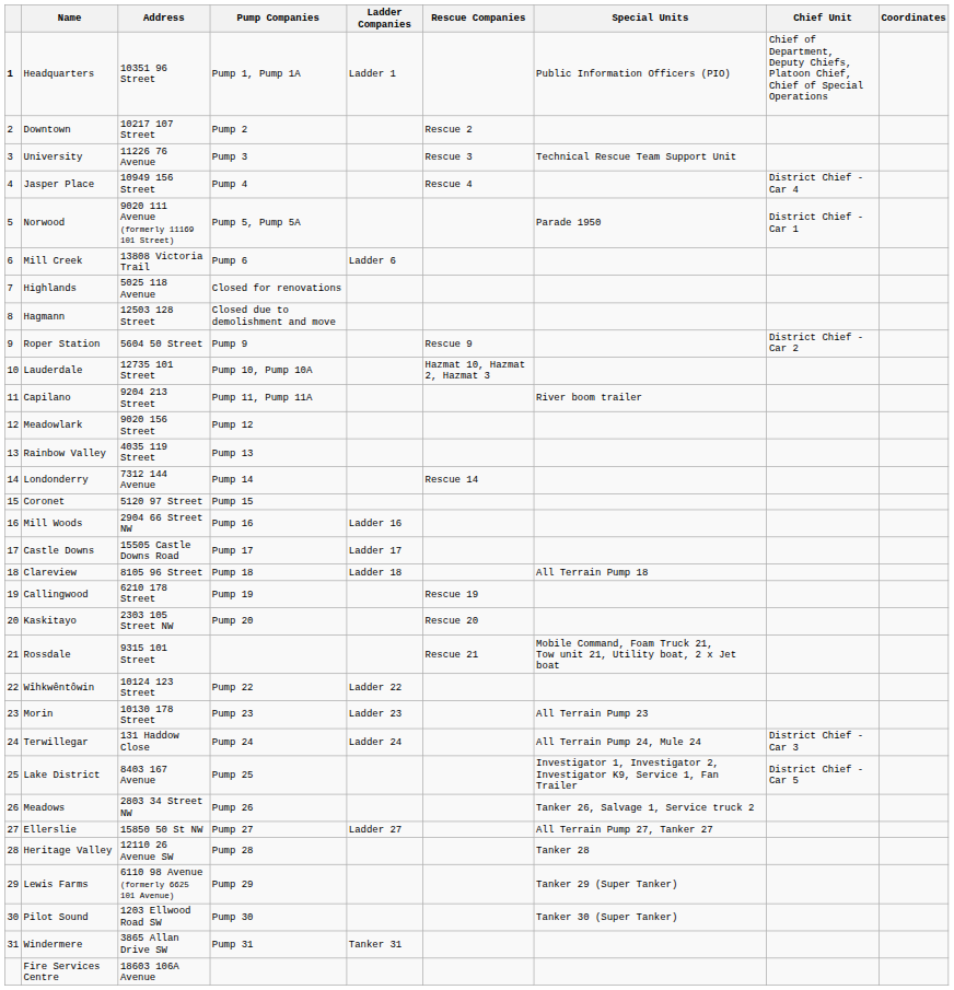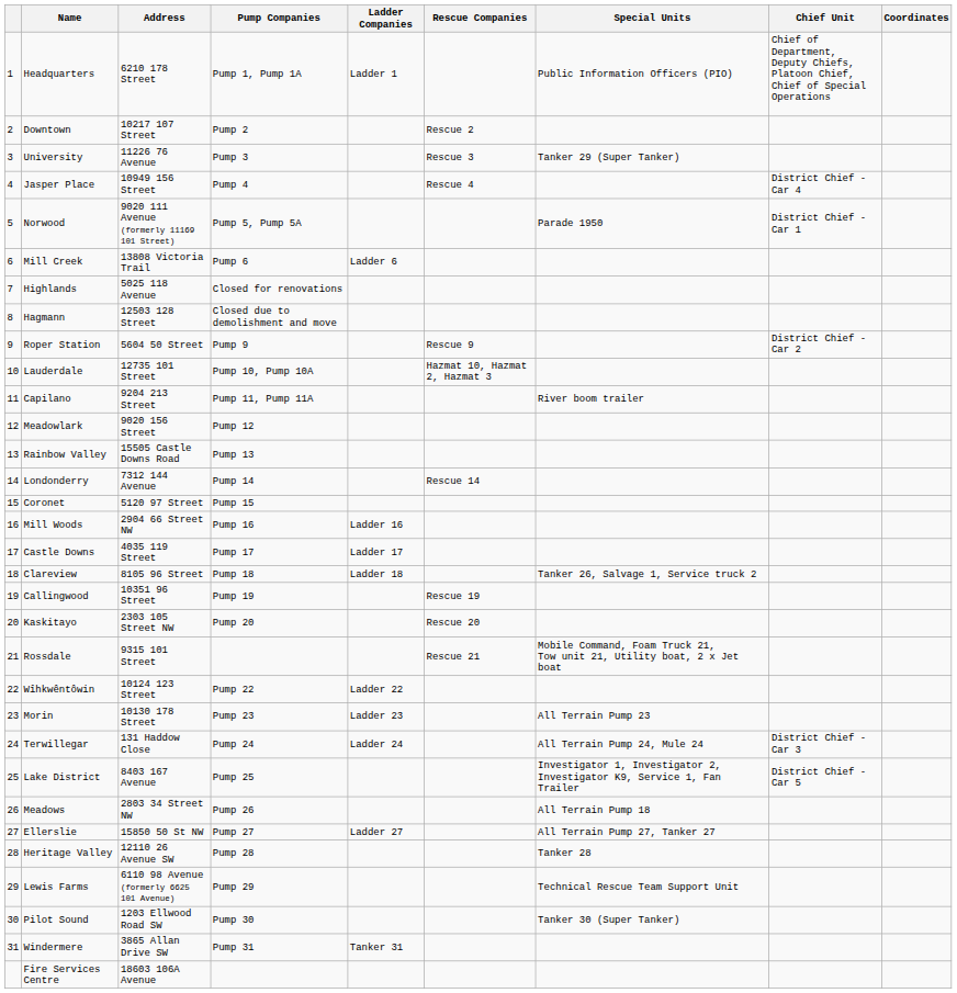 <table class="wikitable">
 <tr>
 <th></th>
 <th>Name</th>
 <th>Address</th>
 <th>Pump Companies</th>
 <th>Ladder Companies</th>
 <th>Rescue Companies</th>
 <th>Special Units</th>
 <th>Chief Unit</th>
 <th>Coordinates</th>
 </tr>
 <tr>
-<td><strong>1</strong></td>
+<td>1</td>
 <td>Headquarters</td>
-<td>10351 96 Street</td>
+<td>6210 178 Street</td>
 <td>Pump 1, Pump 1A</td>
 <td>Ladder 1</td>
 <td></td>
 <td>Public Information Officers (PIO)</td>
 <td>Chief of Department,<br>Deputy Chiefs,<br>Platoon Chief,<br>Chief of Special Operations<br><br></td>
 <td><small></small></td>
 </tr>
 <tr>
 <td>2</td>
 <td>Downtown</td>
 <td>10217 107 Street</td>
 <td>Pump 2</td>
 <td></td>
 <td>Rescue 2</td>
 <td></td>
 <td></td>
 <td><small></small></td>
 </tr>
 <tr>
 <td>3</td>
 <td>University</td>
 <td>11226 76 Avenue</td>
 <td>Pump 3</td>
 <td></td>
 <td>Rescue 3</td>
-<td>Technical Rescue Team Support Unit</td>
+<td>Tanker 29 (Super Tanker)</td>
 <td></td>
 <td><small></small></td>
 </tr>
 <tr>
 <td>4</td>
 <td>Jasper Place</td>
 <td>10949 156 Street</td>
 <td>Pump 4</td>
 <td></td>
 <td>Rescue 4</td>
 <td></td>
 <td>District Chief - Car 4</td>
 <td><small></small></td>
 </tr>
 <tr>
 <td>5</td>
 <td>Norwood</td>
 <td>9020 111 Avenue<br><small>(formerly 11169 101 Street)</small></td>
 <td>Pump 5, Pump 5A</td>
 <td></td>
 <td></td>
 <td>Parade 1950</td>
 <td>District Chief - Car 1<br></td>
 <td><small></small></td>
 </tr>
 <tr>
 <td>6</td>
 <td>Mill Creek</td>
 <td>13808 Victoria Trail</td>
 <td>Pump 6</td>
 <td>Ladder 6</td>
 <td></td>
 <td></td>
 <td></td>
 <td><small></small></td>
 </tr>
 <tr>
 <td>7</td>
 <td>Highlands</td>
 <td>5025 118 Avenue</td>
 <td>Closed for renovations</td>
 <td></td>
 <td></td>
 <td></td>
 <td></td>
 <td><small></small></td>
 </tr>
 <tr>
 <td>8</td>
 <td>Hagmann</td>
 <td>12503 128 Street</td>
 <td>Closed due to demolishment and move</td>
 <td></td>
 <td></td>
 <td></td>
 <td></td>
 <td><small></small></td>
 </tr>
 <tr>
 <td>9</td>
 <td>Roper Station</td>
 <td>5604 50 Street</td>
 <td>Pump 9</td>
 <td></td>
 <td>Rescue 9</td>
 <td></td>
 <td>District Chief - Car 2</td>
 <td><small></small></td>
 </tr>
 <tr>
 <td>10</td>
 <td>Lauderdale</td>
 <td>12735 101 Street</td>
 <td>Pump 10, Pump 10A</td>
 <td></td>
 <td>Hazmat 10, Hazmat 2, Hazmat 3</td>
 <td></td>
 <td></td>
 <td><small></small></td>
 </tr>
 <tr>
 <td>11</td>
 <td>Capilano</td>
 <td>9204 213 Street</td>
 <td>Pump 11, Pump 11A</td>
 <td></td>
 <td></td>
 <td>River boom trailer</td>
 <td></td>
 <td><small></small></td>
 </tr>
 <tr>
 <td>12</td>
 <td>Meadowlark</td>
 <td>9020 156 Street</td>
 <td>Pump 12</td>
 <td></td>
 <td></td>
 <td></td>
 <td></td>
 <td><small></small></td>
 </tr>
 <tr>
 <td>13</td>
 <td>Rainbow Valley</td>
-<td>4035 119 Street</td>
+<td>15505 Castle Downs Road</td>
 <td>Pump 13</td>
 <td></td>
 <td></td>
 <td></td>
 <td></td>
 <td><small></small></td>
 </tr>
 <tr>
 <td>14</td>
 <td>Londonderry</td>
 <td>7312 144 Avenue</td>
 <td>Pump 14</td>
 <td></td>
 <td>Rescue 14</td>
 <td></td>
 <td></td>
 <td><small></small></td>
 </tr>
 <tr>
 <td>15</td>
 <td>Coronet</td>
 <td>5120 97 Street</td>
 <td>Pump 15</td>
 <td></td>
 <td></td>
 <td></td>
 <td></td>
 <td><small></small></td>
 </tr>
 <tr>
 <td>16</td>
 <td>Mill Woods</td>
 <td>2904 66 Street NW</td>
 <td>Pump 16</td>
 <td>Ladder 16</td>
 <td></td>
 <td></td>
 <td></td>
 <td><small></small></td>
 </tr>
 <tr>
 <td>17</td>
 <td>Castle Downs</td>
-<td>15505 Castle Downs Road</td>
+<td>4035 119 Street</td>
 <td>Pump 17</td>
 <td>Ladder 17</td>
 <td></td>
 <td></td>
 <td></td>
 <td><small></small></td>
 </tr>
 <tr>
 <td>18</td>
 <td>Clareview</td>
 <td>8105 96 Street</td>
 <td>Pump 18</td>
 <td>Ladder 18</td>
 <td></td>
-<td>All Terrain Pump 18</td>
+<td>Tanker 26, Salvage 1, Service truck 2</td>
 <td></td>
 <td><small></small></td>
 </tr>
 <tr>
 <td>19</td>
 <td>Callingwood</td>
-<td>6210 178 Street</td>
+<td>10351 96 Street</td>
 <td>Pump 19</td>
 <td></td>
 <td>Rescue 19</td>
 <td></td>
 <td></td>
 <td><small></small></td>
 </tr>
 <tr>
 <td>20</td>
 <td>Kaskitayo</td>
 <td>2303 105 Street NW</td>
 <td>Pump 20</td>
 <td></td>
 <td>Rescue 20</td>
 <td></td>
 <td></td>
 <td><small></small></td>
 </tr>
 <tr>
 <td>21</td>
 <td>Rossdale</td>
 <td>9315 101 Street</td>
 <td></td>
 <td></td>
 <td>Rescue 21</td>
 <td>Mobile Command, Foam Truck 21,<br>Tow unit 21, Utility boat, 2 x Jet boat</td>
 <td></td>
 <td><small></small></td>
 </tr>
 <tr>
 <td>22</td>
 <td>Wîhkwêntôwin</td>
 <td>10124 123 Street</td>
 <td>Pump 22</td>
 <td>Ladder 22</td>
 <td></td>
 <td></td>
 <td></td>
 <td><small></small></td>
 </tr>
 <tr>
 <td>23</td>
 <td>Morin</td>
 <td>10130 178 Street</td>
 <td>Pump 23</td>
 <td>Ladder 23</td>
 <td></td>
 <td>All Terrain Pump 23</td>
 <td></td>
 <td><small></small></td>
 </tr>
 <tr>
 <td>24</td>
 <td>Terwillegar</td>
 <td>131 Haddow Close</td>
 <td>Pump 24</td>
 <td>Ladder 24</td>
 <td></td>
 <td>All Terrain Pump 24, Mule 24</td>
 <td>District Chief - Car 3</td>
 <td><small></small></td>
 </tr>
 <tr>
 <td>25</td>
 <td>Lake District</td>
 <td>8403 167 Avenue</td>
 <td>Pump 25</td>
 <td></td>
 <td></td>
 <td>Investigator 1, Investigator 2, Investigator K9, Service 1, Fan Trailer</td>
 <td>District Chief - Car 5</td>
 <td><small></small></td>
 </tr>
 <tr>
 <td>26</td>
 <td>Meadows</td>
 <td>2803 34 Street NW</td>
 <td>Pump 26</td>
 <td></td>
 <td></td>
-<td>Tanker 26, Salvage 1, Service truck 2</td>
+<td>All Terrain Pump 18</td>
 <td></td>
 <td><small></small></td>
 </tr>
 <tr>
 <td>27</td>
 <td>Ellerslie</td>
 <td>15850 50 St NW</td>
 <td>Pump 27</td>
 <td>Ladder 27</td>
 <td></td>
 <td>All Terrain Pump 27, Tanker 27</td>
 <td></td>
 <td><small></small></td>
 </tr>
 <tr>
 <td>28</td>
 <td>Heritage Valley</td>
 <td>12110 26 Avenue SW</td>
 <td>Pump 28</td>
 <td></td>
 <td></td>
 <td>Tanker 28</td>
 <td></td>
 <td><small></small></td>
 </tr>
 <tr>
 <td>29</td>
 <td>Lewis Farms</td>
 <td>6110 98 Avenue<br><small>(formerly 6625 101 Avenue)</small></td>
 <td>Pump 29</td>
 <td></td>
 <td></td>
-<td>Tanker 29 (Super Tanker)</td>
+<td>Technical Rescue Team Support Unit</td>
 <td></td>
 <td><small></small></td>
 </tr>
 <tr>
 <td>30</td>
 <td>Pilot Sound</td>
 <td>1203 Ellwood Road SW</td>
 <td>Pump 30</td>
 <td></td>
 <td></td>
 <td>Tanker 30 (Super Tanker)</td>
 <td></td>
 <td><small></small></td>
 </tr>
 <tr>
 <td>31</td>
 <td>Windermere</td>
 <td>3865 Allan Drive SW</td>
 <td>Pump 31</td>
 <td>Tanker 31</td>
 <td></td>
 <td></td>
 <td><small></small></td>
 </tr>
 <tr>
 <td></td>
 <td>Fire Services Centre</td>
 <td>18603 106A Avenue</td>
 <td></td>
 <td></td>
 <td></td>
 <td></td>
 <td></td>
 <td><small></small></td>
 </tr>
 </table>
